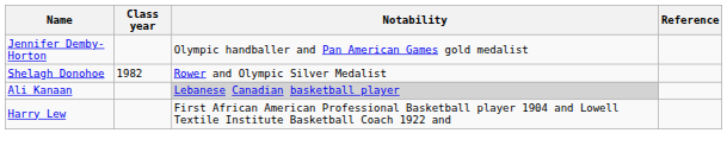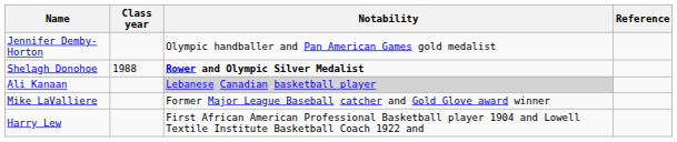 <table class="wikitable sortable">
 <tr>
 <th>Name</th>
 <th>Class year</th>
 <th>Notability</th>
 <th>Reference</th>
 </tr>
 <tr>
 <td><a href='#'>Jennifer Demby-Horton</a></td>
 <td></td>
 <td>Olympic handballer and <a href='#'>Pan American Games</a> gold medalist</td>
 <td></td>
 </tr>
 <tr>
 <td><a href='#'>Shelagh Donohoe</a></td>
-<td>1982</td>
-<td><a href='#'>Rower</a> and Olympic Silver Medalist</td>
+<td>1988</td>
+<td><strong><a href='#'>Rower</a> and Olympic Silver Medalist</strong></td>
 <td></td>
 </tr>
 <tr>
 <td><a href='#'>Ali Kanaan</a></td>
 <td></td>
 <td style="background: lightgrey;"><a href='#'>Lebanese</a> <a href='#'>Canadian</a> <a href='#'>basketball player</a></td>
 <td></td>
 </tr>
 <tr>
+<td><a href='#'>Mike LaValliere</a></td>
+<td></td>
+<td>Former <a href='#'>Major League Baseball</a> <a href='#'>catcher</a> and <a href='#'>Gold Glove award</a> winner</td>
+<td></td>
+</tr>
+<tr>
 <td><a href='#'>Harry Lew</a></td>
 <td></td>
 <td>First African American Professional Basketball player 1904 and Lowell Textile Institute Basketball Coach 1922 and</td>
 <td></td>
 </tr>
 </table>
